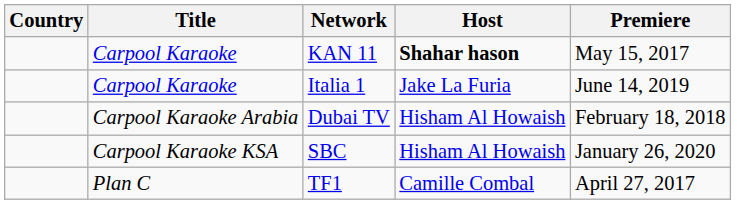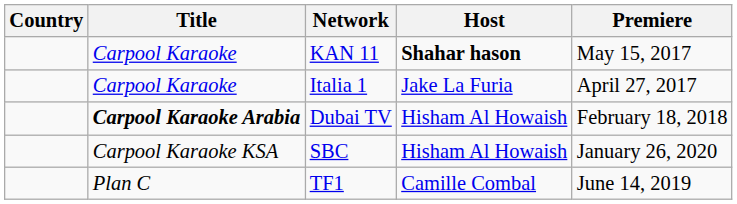 <table class="wikitable">
 <tr>
 <th>Country</th>
 <th>Title</th>
 <th>Network</th>
 <th>Host</th>
 <th>Premiere</th>
 </tr>
 <tr>
 <td></td>
 <td><em><a href='#'>Carpool Karaoke</a></em></td>
 <td><a href='#'>KAN 11</a></td>
 <td><strong>Shahar hason</strong></td>
 <td>May 15, 2017</td>
 </tr>
 <tr>
 <td></td>
 <td><em><a href='#'>Carpool Karaoke</a></em></td>
 <td><a href='#'>Italia 1</a></td>
 <td><a href='#'>Jake La Furia</a></td>
-<td>June 14, 2019</td>
+<td>April 27, 2017</td>
 </tr>
 <tr>
 <td></td>
-<td><em>Carpool Karaoke Arabia</em></td>
+<td><strong><em>Carpool Karaoke Arabia</em></strong></td>
 <td><a href='#'>Dubai TV</a></td>
 <td><a href='#'>Hisham Al Howaish</a></td>
 <td>February 18, 2018</td>
 </tr>
 <tr>
 <td></td>
 <td><em>Carpool Karaoke KSA</em></td>
 <td><a href='#'>SBC</a></td>
 <td><a href='#'>Hisham Al Howaish</a></td>
 <td>January 26, 2020</td>
 </tr>
 <tr>
 <td></td>
 <td><em>Plan C</em></td>
 <td><a href='#'>TF1</a></td>
 <td><a href='#'>Camille Combal</a></td>
-<td>April 27, 2017</td>
+<td>June 14, 2019</td>
 </tr>
 </table>
